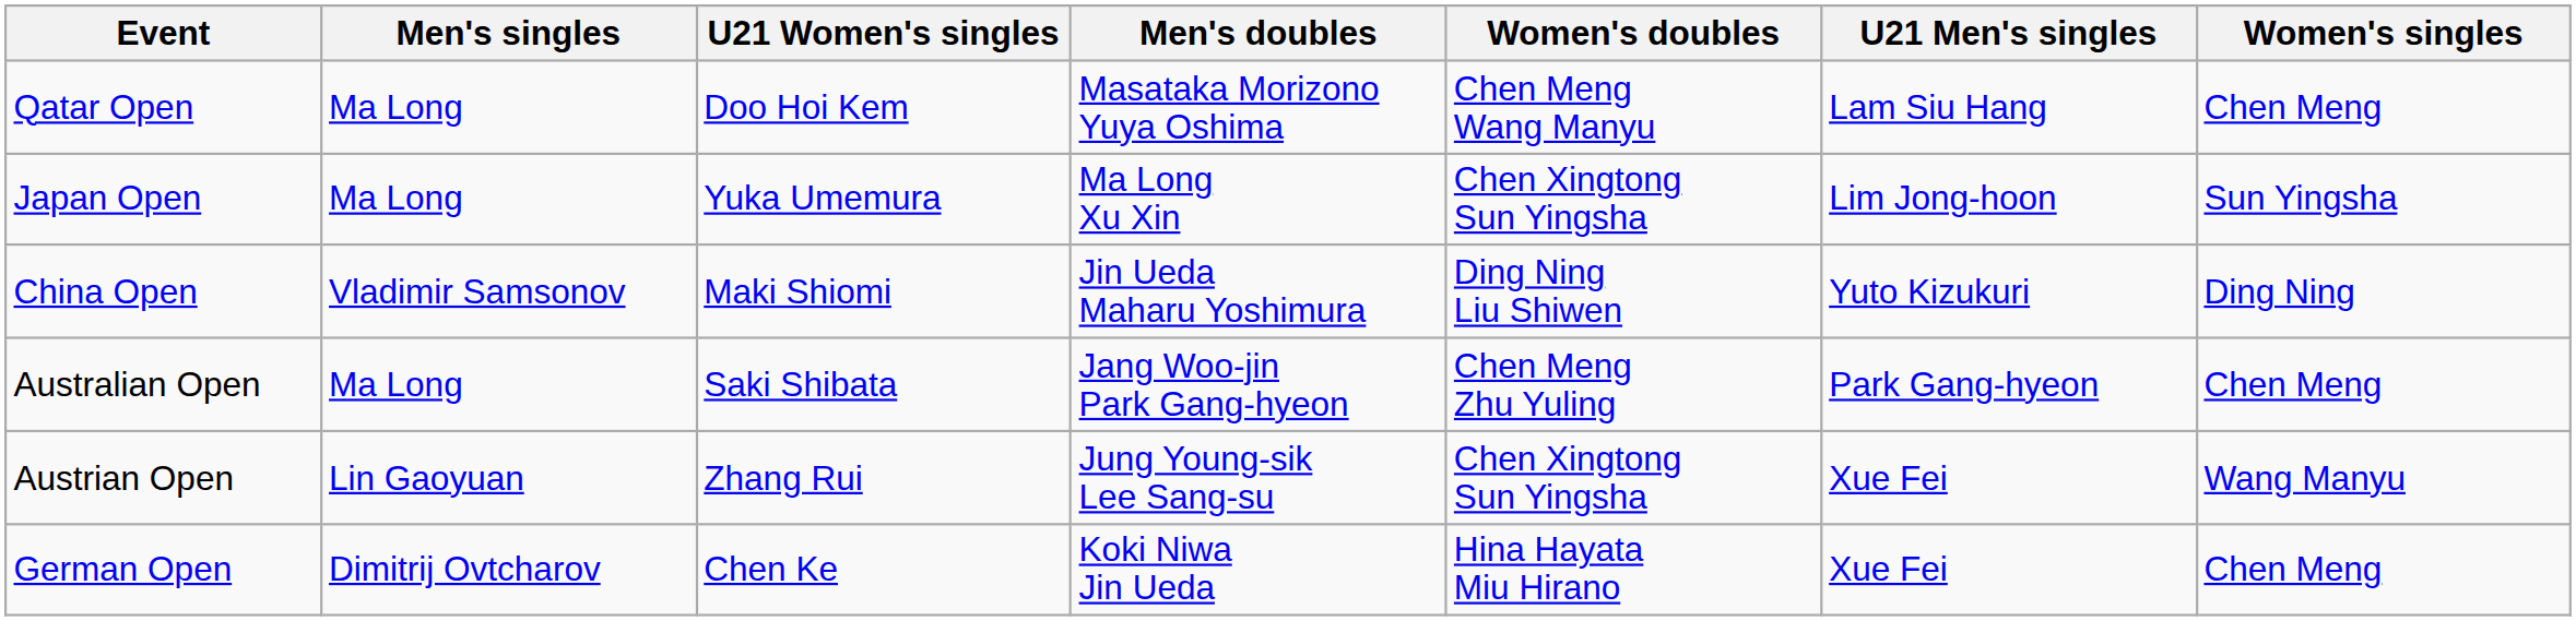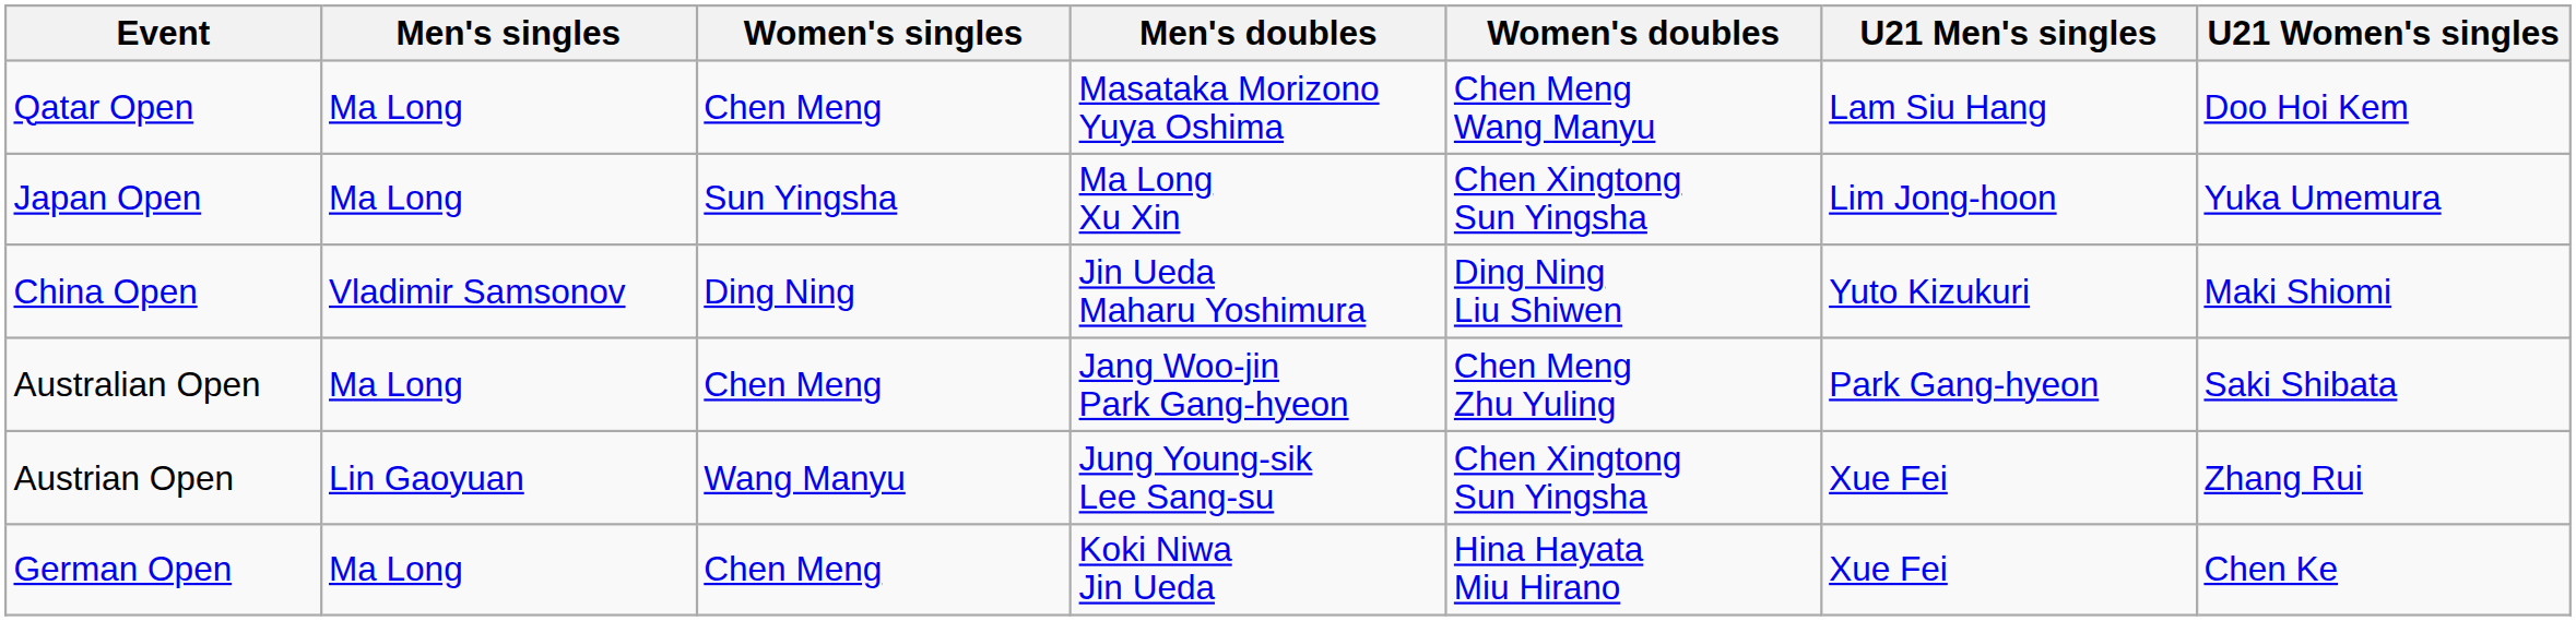 <table class=wikitable style="font-size:90%">
 <tr>
 <th width="125">Event</th>
 <th width="150">Men's singles</th>
-<th width="150">U21 Women's singles</th>
+<th width="150">Women's singles</th>
 <th width="150">Men's doubles</th>
 <th width="150">Women's doubles</th>
 <th width="150">U21 Men's singles</th>
-<th width="150">Women's singles</th>
+<th width="150">U21 Women's singles</th>
 </tr>
 <tr>
 <td> <a href='#'>Qatar Open</a></td>
 <td> <a href='#'>Ma Long</a></td>
-<td> <a href='#'>Doo Hoi Kem</a></td>
+<td> <a href='#'>Chen Meng</a></td>
 <td> <a href='#'>Masataka Morizono</a><br> <a href='#'>Yuya Oshima</a></td>
 <td> <a href='#'>Chen Meng</a><br> <a href='#'>Wang Manyu</a></td>
 <td> <a href='#'>Lam Siu Hang</a></td>
-<td> <a href='#'>Chen Meng</a></td>
+<td> <a href='#'>Doo Hoi Kem</a></td>
 </tr>
 <tr>
 <td> <a href='#'>Japan Open</a></td>
 <td> <a href='#'>Ma Long</a></td>
-<td> <a href='#'>Yuka Umemura</a></td>
+<td> <a href='#'>Sun Yingsha</a></td>
 <td> <a href='#'>Ma Long</a><br> <a href='#'>Xu Xin</a></td>
 <td> <a href='#'>Chen Xingtong</a><br> <a href='#'>Sun Yingsha</a></td>
 <td> <a href='#'>Lim Jong-hoon</a></td>
-<td> <a href='#'>Sun Yingsha</a></td>
+<td> <a href='#'>Yuka Umemura</a></td>
 </tr>
 <tr>
 <td> <a href='#'>China Open</a></td>
 <td> <a href='#'>Vladimir Samsonov</a></td>
-<td> <a href='#'>Maki Shiomi</a></td>
+<td> <a href='#'>Ding Ning</a></td>
 <td> <a href='#'>Jin Ueda</a><br> <a href='#'>Maharu Yoshimura</a></td>
 <td> <a href='#'>Ding Ning</a> <br> <a href='#'>Liu Shiwen</a></td>
 <td> <a href='#'>Yuto Kizukuri</a></td>
-<td> <a href='#'>Ding Ning</a></td>
+<td> <a href='#'>Maki Shiomi</a></td>
 </tr>
 <tr>
 <td> Australian Open</td>
 <td> <a href='#'>Ma Long</a></td>
-<td> <a href='#'>Saki Shibata</a></td>
+<td> <a href='#'>Chen Meng</a></td>
 <td> <a href='#'>Jang Woo-jin</a><br> <a href='#'>Park Gang-hyeon</a></td>
 <td> <a href='#'>Chen Meng</a><br> <a href='#'>Zhu Yuling</a></td>
 <td> <a href='#'>Park Gang-hyeon</a></td>
-<td> <a href='#'>Chen Meng</a></td>
+<td> <a href='#'>Saki Shibata</a></td>
 </tr>
 <tr>
 <td> Austrian Open</td>
 <td> <a href='#'>Lin Gaoyuan</a></td>
-<td> <a href='#'>Zhang Rui</a></td>
+<td> <a href='#'>Wang Manyu</a></td>
 <td> <a href='#'>Jung Young-sik</a><br> <a href='#'>Lee Sang-su</a></td>
 <td> <a href='#'>Chen Xingtong</a><br> <a href='#'>Sun Yingsha</a></td>
 <td> <a href='#'>Xue Fei</a></td>
-<td> <a href='#'>Wang Manyu</a></td>
+<td> <a href='#'>Zhang Rui</a></td>
 </tr>
 <tr>
 <td> <a href='#'>German Open</a></td>
-<td> <a href='#'>Dimitrij Ovtcharov</a></td>
-<td> <a href='#'>Chen Ke</a></td>
+<td> <a href='#'>Ma Long</a></td>
+<td> <a href='#'>Chen Meng</a></td>
 <td> <a href='#'>Koki Niwa</a><br> <a href='#'>Jin Ueda</a></td>
 <td> <a href='#'>Hina Hayata</a><br> <a href='#'>Miu Hirano</a></td>
 <td> <a href='#'>Xue Fei</a></td>
-<td> <a href='#'>Chen Meng</a></td>
+<td> <a href='#'>Chen Ke</a></td>
 </tr>
 </table>
